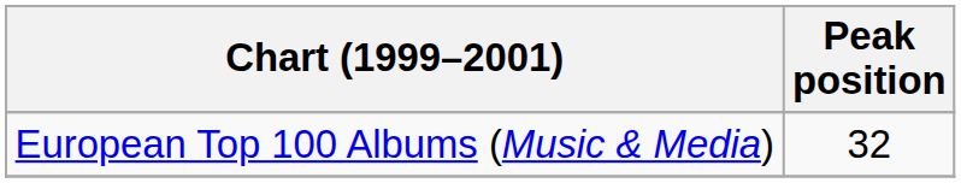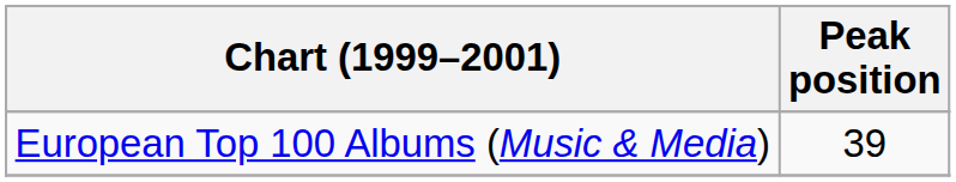 <table class="wikitable sortable">
 <tr>
 <th>Chart (1999–2001)</th>
 <th style="text-align:center;">Peak<br>position</th>
 </tr>
 <tr>
 </tr>
 <tr>
 </tr>
 <tr>
 </tr>
 <tr>
 <td><a href='#'>European Top 100 Albums</a> (<em><a href='#'>Music & Media</a></em>)</td>
-<td align="center">32</td>
+<td align="center">39</td>
 </tr>
 <tr>
 </tr>
 <tr>
 </tr>
 <tr>
 </tr>
 <tr>
 </tr>
 <tr>
 </tr>
 <tr>
 </tr>
 <tr>
 </tr>
 <tr>
 </tr>
 <tr>
 </tr>
 <tr>
 </tr>
 <tr>
 </tr>
 <tr>
 </tr>
 <tr>
 </tr>
 </table>
